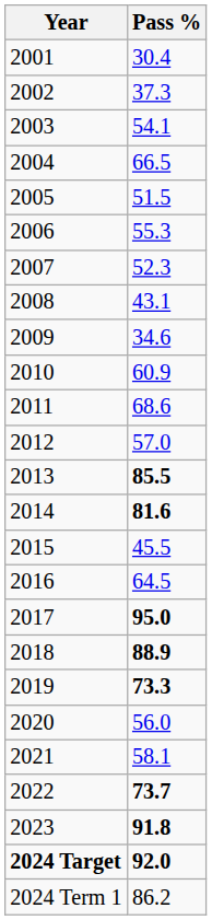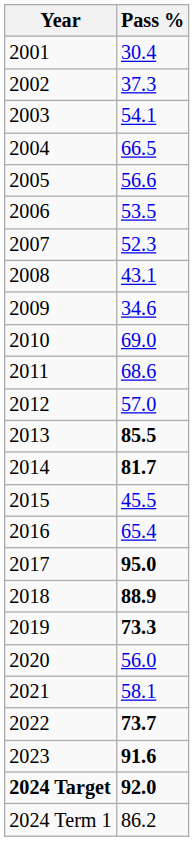 <table Class = "wikitable">
 <tr>
 <th>Year</th>
 <th>Pass %</th>
 </tr>
 <tr>
 <td>2001</td>
 <td><a href='#'>30.4</a></td>
 </tr>
 <tr>
 <td>2002</td>
 <td><a href='#'>37.3</a></td>
 </tr>
 <tr>
 <td>2003</td>
 <td><a href='#'>54.1</a></td>
 </tr>
 <tr>
 <td>2004</td>
 <td><a href='#'>66.5</a></td>
 </tr>
 <tr>
 <td>2005</td>
-<td><a href='#'>51.5</a></td>
+<td><a href='#'>56.6</a></td>
 </tr>
 <tr>
 <td>2006</td>
-<td><a href='#'>55.3</a></td>
+<td><a href='#'>53.5</a></td>
 </tr>
 <tr>
 <td>2007</td>
 <td><a href='#'>52.3</a></td>
 </tr>
 <tr>
 <td>2008</td>
 <td><a href='#'>43.1</a></td>
 </tr>
 <tr>
 <td>2009</td>
 <td><a href='#'>34.6</a></td>
 </tr>
 <tr>
 <td>2010</td>
-<td><a href='#'>60.9</a></td>
+<td><a href='#'>69.0</a></td>
 </tr>
 <tr>
 <td>2011</td>
 <td><a href='#'>68.6</a></td>
 </tr>
 <tr>
 <td>2012</td>
 <td><a href='#'>57.0</a></td>
 </tr>
 <tr>
 <td>2013</td>
 <td><strong>85.5</strong></td>
 </tr>
 <tr>
 <td>2014</td>
-<td><strong>81.6</strong></td>
+<td><strong>81.7</strong></td>
 </tr>
 <tr>
 <td>2015</td>
 <td><a href='#'>45.5</a></td>
 </tr>
 <tr>
 <td>2016</td>
-<td><a href='#'>64.5</a></td>
+<td><a href='#'>65.4</a></td>
 </tr>
 <tr>
 <td>2017</td>
 <td><strong>95.0</strong></td>
 </tr>
 <tr>
 <td>2018</td>
 <td><strong>88.9</strong></td>
 </tr>
 <tr>
 <td>2019</td>
 <td><strong>73.3</strong></td>
 </tr>
 <tr>
 <td>2020</td>
 <td><a href='#'>56.0</a></td>
 </tr>
 <tr>
 <td>2021</td>
 <td><a href='#'>58.1</a></td>
 </tr>
 <tr>
 <td>2022</td>
 <td><strong>73.7</strong></td>
 </tr>
 <tr>
 <td>2023</td>
-<td><strong>91.8</strong></td>
+<td><strong>91.6</strong></td>
 </tr>
 <tr>
 <td><strong>2024 Target</strong></td>
 <td><strong>92.0</strong></td>
 </tr>
 <tr>
 <td>2024 Term 1</td>
 <td>86.2</td>
 </tr>
 </table>
